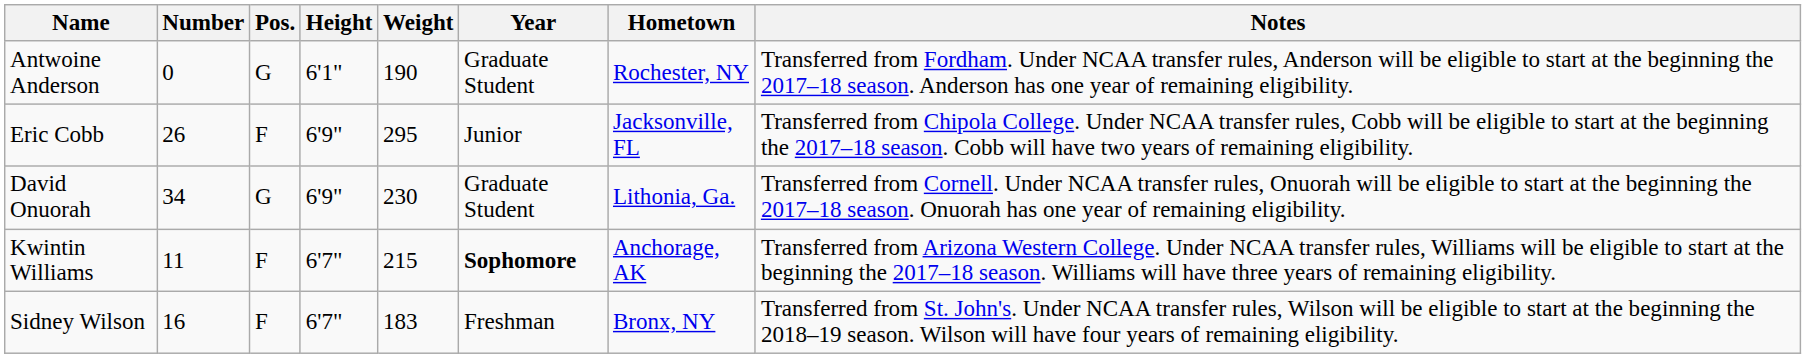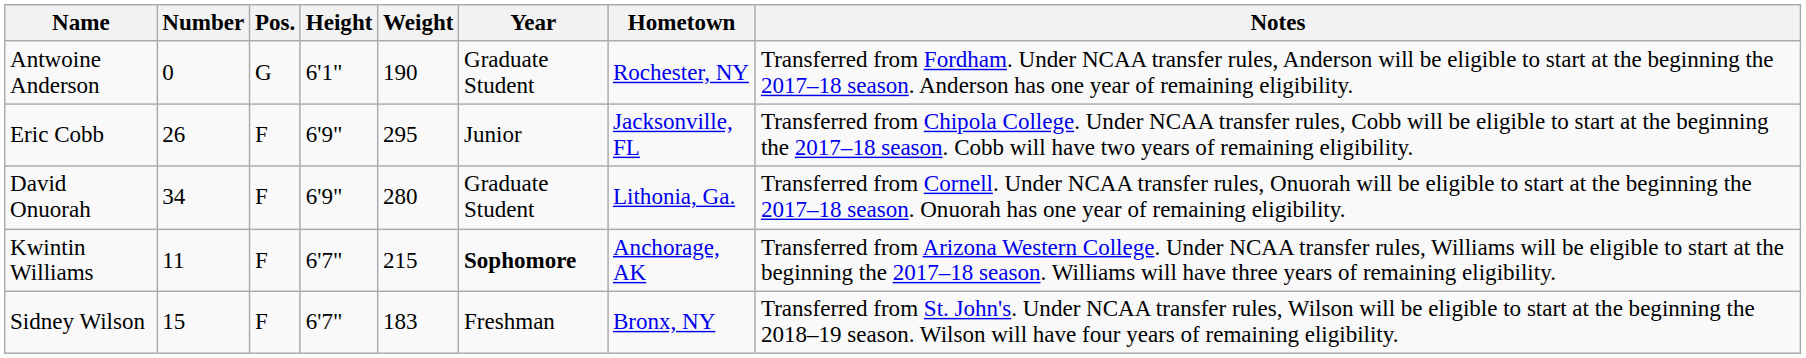 <table class="wikitable sortable" border="1">
 <tr>
 <th>Name</th>
 <th>Number</th>
 <th>Pos.</th>
 <th>Height</th>
 <th>Weight</th>
 <th>Year</th>
 <th>Hometown</th>
 <th class="unsortable">Notes</th>
 </tr>
 <tr>
 <td>Antwoine Anderson</td>
 <td>0</td>
 <td>G</td>
 <td>6'1"</td>
 <td>190</td>
 <td>Graduate Student</td>
 <td><a href='#'>Rochester, NY</a></td>
 <td>Transferred from <a href='#'>Fordham</a>. Under NCAA transfer rules, Anderson will be eligible to start at the beginning the <a href='#'>2017–18 season</a>. Anderson has one year of remaining eligibility.</td>
 </tr>
 <tr>
 <td>Eric Cobb</td>
 <td>26</td>
 <td>F</td>
 <td>6'9"</td>
 <td>295</td>
 <td>Junior</td>
 <td><a href='#'>Jacksonville, FL</a></td>
 <td>Transferred from <a href='#'>Chipola College</a>. Under NCAA transfer rules, Cobb will be eligible to start at the beginning the <a href='#'>2017–18 season</a>. Cobb will have two years of remaining eligibility.</td>
 </tr>
 <tr>
 <td>David Onuorah</td>
 <td>34</td>
-<td>G</td>
+<td>F</td>
 <td>6'9"</td>
-<td>230</td>
+<td>280</td>
 <td>Graduate Student</td>
 <td><a href='#'>Lithonia, Ga.</a></td>
 <td>Transferred from <a href='#'>Cornell</a>. Under NCAA transfer rules, Onuorah will be eligible to start at the beginning the <a href='#'>2017–18 season</a>. Onuorah has one year of remaining eligibility.</td>
 </tr>
 <tr>
 <td>Kwintin Williams</td>
 <td>11</td>
 <td>F</td>
 <td>6'7"</td>
 <td>215</td>
 <td><strong>Sophomore</strong></td>
 <td><a href='#'>Anchorage, AK</a></td>
 <td>Transferred from <a href='#'>Arizona Western College</a>. Under NCAA transfer rules, Williams will be eligible to start at the beginning the <a href='#'>2017–18 season</a>. Williams will have three years of remaining eligibility.</td>
 </tr>
 <tr>
 <td>Sidney Wilson</td>
-<td>16</td>
+<td>15</td>
 <td>F</td>
 <td>6'7"</td>
 <td>183</td>
 <td>Freshman</td>
 <td><a href='#'>Bronx, NY</a></td>
 <td>Transferred from <a href='#'>St. John's</a>. Under NCAA transfer rules, Wilson will be eligible to start at the beginning the 2018–19 season. Wilson will have four years of remaining eligibility.</td>
 </tr>
 </table>
